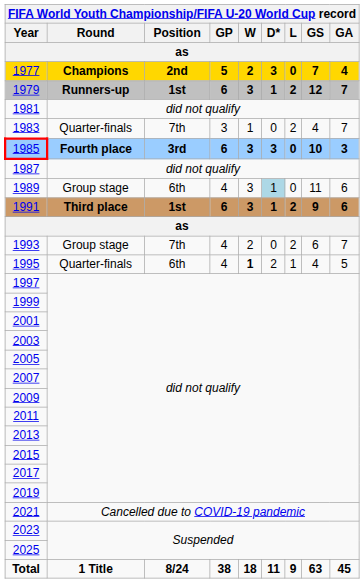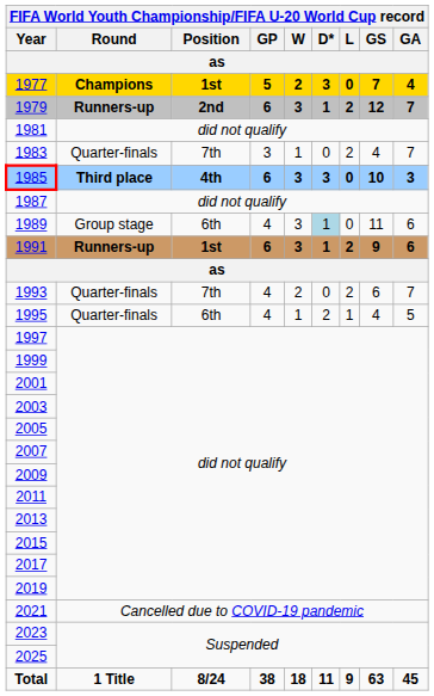 <table class="wikitable" style="text-align: center;">
 <tr>
 <th colspan=9><a href='#'>FIFA World Youth Championship/FIFA U-20 World Cup</a> record</th>
 </tr>
 <tr>
 <th>Year</th>
 <th>Round</th>
 <th>Position</th>
 <th>GP</th>
 <th>W</th>
 <th>D*</th>
 <th>L</th>
 <th>GS</th>
 <th>GA</th>
 </tr>
 <tr>
 <th colspan=9>as </th>
 </tr>
 <tr bgcolor="gold">
 <td> <a href='#'>1977</a></td>
 <td><strong>Champions</strong></td>
-<td><strong>2nd</strong></td>
+<td><strong>1st</strong></td>
 <td><strong>5</strong></td>
 <td><strong>2</strong></td>
 <td><strong>3</strong></td>
 <td><strong>0</strong></td>
 <td><strong>7</strong></td>
 <td><strong>4</strong></td>
 </tr>
 <tr bgcolor=silver>
 <td> <a href='#'>1979</a></td>
 <td><strong>Runners-up</strong></td>
-<td><strong>1st</strong></td>
+<td><strong>2nd</strong></td>
 <td><strong>6</strong></td>
 <td><strong>3</strong></td>
 <td><strong>1</strong></td>
 <td><strong>2</strong></td>
 <td><strong>12</strong></td>
 <td><strong>7</strong></td>
 </tr>
 <tr>
 <td> <a href='#'>1981</a></td>
 <td colspan=8><em>did not qualify</em></td>
 </tr>
 <tr>
 <td> <a href='#'>1983</a></td>
 <td>Quarter-finals</td>
 <td>7th</td>
 <td>3</td>
 <td>1</td>
 <td>0</td>
 <td>2</td>
 <td>4</td>
 <td>7</td>
 </tr>
 <tr bgcolor=#9acdff>
 <td style="border: 3px solid red"> <a href='#'>1985</a></td>
-<td><strong>Fourth place</strong></td>
-<td><strong>3rd</strong></td>
+<td><strong>Third place</strong></td>
+<td><strong>4th</strong></td>
 <td><strong>6</strong></td>
 <td><strong>3</strong></td>
 <td><strong>3</strong></td>
 <td><strong>0</strong></td>
 <td><strong>10</strong></td>
 <td><strong>3</strong></td>
 </tr>
 <tr>
 <td> <a href='#'>1987</a></td>
 <td colspan=8><em>did not qualify</em></td>
 </tr>
 <tr>
 <td> <a href='#'>1989</a></td>
 <td>Group stage</td>
 <td>6th</td>
 <td>4</td>
 <td>3</td>
 <td style="background: lightblue;">1</td>
 <td>0</td>
 <td>11</td>
 <td>6</td>
 </tr>
 <tr bgcolor=cc9966>
 <td> <a href='#'>1991</a></td>
-<td><strong>Third place</strong></td>
+<td><strong>Runners-up</strong></td>
 <td><strong>1st</strong></td>
 <td><strong>6</strong></td>
 <td><strong>3</strong></td>
 <td><strong>1</strong></td>
 <td><strong>2</strong></td>
 <td><strong>9</strong></td>
 <td><strong>6</strong></td>
 </tr>
 <tr>
 <th colspan=9>as </th>
 </tr>
 <tr>
 <td> <a href='#'>1993</a></td>
-<td>Group stage</td>
+<td>Quarter-finals</td>
 <td>7th</td>
 <td>4</td>
 <td>2</td>
 <td>0</td>
 <td>2</td>
 <td>6</td>
 <td>7</td>
 </tr>
 <tr>
 <td> <a href='#'>1995</a></td>
 <td>Quarter-finals</td>
 <td>6th</td>
 <td>4</td>
-<td><strong>1</strong></td>
+<td>1</td>
 <td>2</td>
 <td>1</td>
 <td>4</td>
 <td>5</td>
 </tr>
 <tr>
 <td> <a href='#'>1997</a></td>
 <td colspan=8 rowspan=12><em>did not qualify</em></td>
 </tr>
 <tr>
 <td> <a href='#'>1999</a></td>
 </tr>
 <tr>
 <td> <a href='#'>2001</a></td>
 </tr>
 <tr>
 <td> <a href='#'>2003</a></td>
 </tr>
 <tr>
 <td> <a href='#'>2005</a></td>
 </tr>
 <tr>
 <td> <a href='#'>2007</a></td>
 </tr>
 <tr>
 <td> <a href='#'>2009</a></td>
 </tr>
 <tr>
 <td> <a href='#'>2011</a></td>
 </tr>
 <tr>
 <td> <a href='#'>2013</a></td>
 </tr>
 <tr>
 <td> <a href='#'>2015</a></td>
 </tr>
 <tr>
 <td> <a href='#'>2017</a></td>
 </tr>
 <tr>
 <td> <a href='#'>2019</a></td>
 </tr>
 <tr>
 <td> <a href='#'>2021</a></td>
 <td colspan=8><em>Cancelled due to <a href='#'>COVID-19 pandemic</a></em></td>
 </tr>
 <tr>
 <td> <a href='#'>2023</a></td>
 <td rowspan=2 colspan=8><em>Suspended</em></td>
 </tr>
 <tr>
 <td> <a href='#'>2025</a></td>
 </tr>
 <tr>
 <td><strong>Total</strong></td>
 <td><strong>1 Title</strong></td>
 <td><strong>8/24</strong></td>
 <td><strong>38</strong></td>
 <td><strong>18</strong></td>
 <td><strong>11</strong></td>
 <td><strong>9</strong></td>
 <td><strong>63</strong></td>
 <td><strong>45</strong></td>
 </tr>
 </table>
